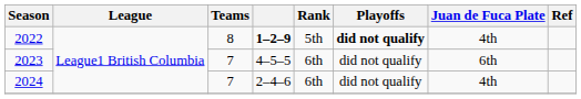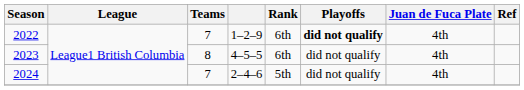 <table class="wikitable" style="text-align: center;">
 <tr>
 <th>Season</th>
 <th>League</th>
 <th>Teams</th>
 <th></th>
 <th>Rank</th>
 <th>Playoffs</th>
 <th><a href='#'>Juan de Fuca Plate</a></th>
 <th>Ref</th>
 </tr>
 <tr>
 <td><a href='#'>2022</a></td>
 <td rowspan="3"><a href='#'>League1 British Columbia</a></td>
-<td>8</td>
-<td><strong>1–2–9</strong></td>
-<td>5th</td>
+<td>7</td>
+<td>1–2–9</td>
+<td>6th</td>
 <td><strong>did not qualify</strong></td>
 <td>4th</td>
 <td></td>
 </tr>
 <tr>
 <td><a href='#'>2023</a></td>
-<td>7</td>
+<td>8</td>
 <td>4–5–5</td>
 <td>6th</td>
 <td>did not qualify</td>
-<td>6th</td>
+<td>4th</td>
 <td></td>
 </tr>
 <tr>
 <td><a href='#'>2024</a></td>
 <td>7</td>
 <td>2–4–6</td>
-<td>6th</td>
+<td>5th</td>
 <td>did not qualify</td>
 <td>4th</td>
 <td></td>
 </tr>
 <tr>
 </tr>
 </table>
